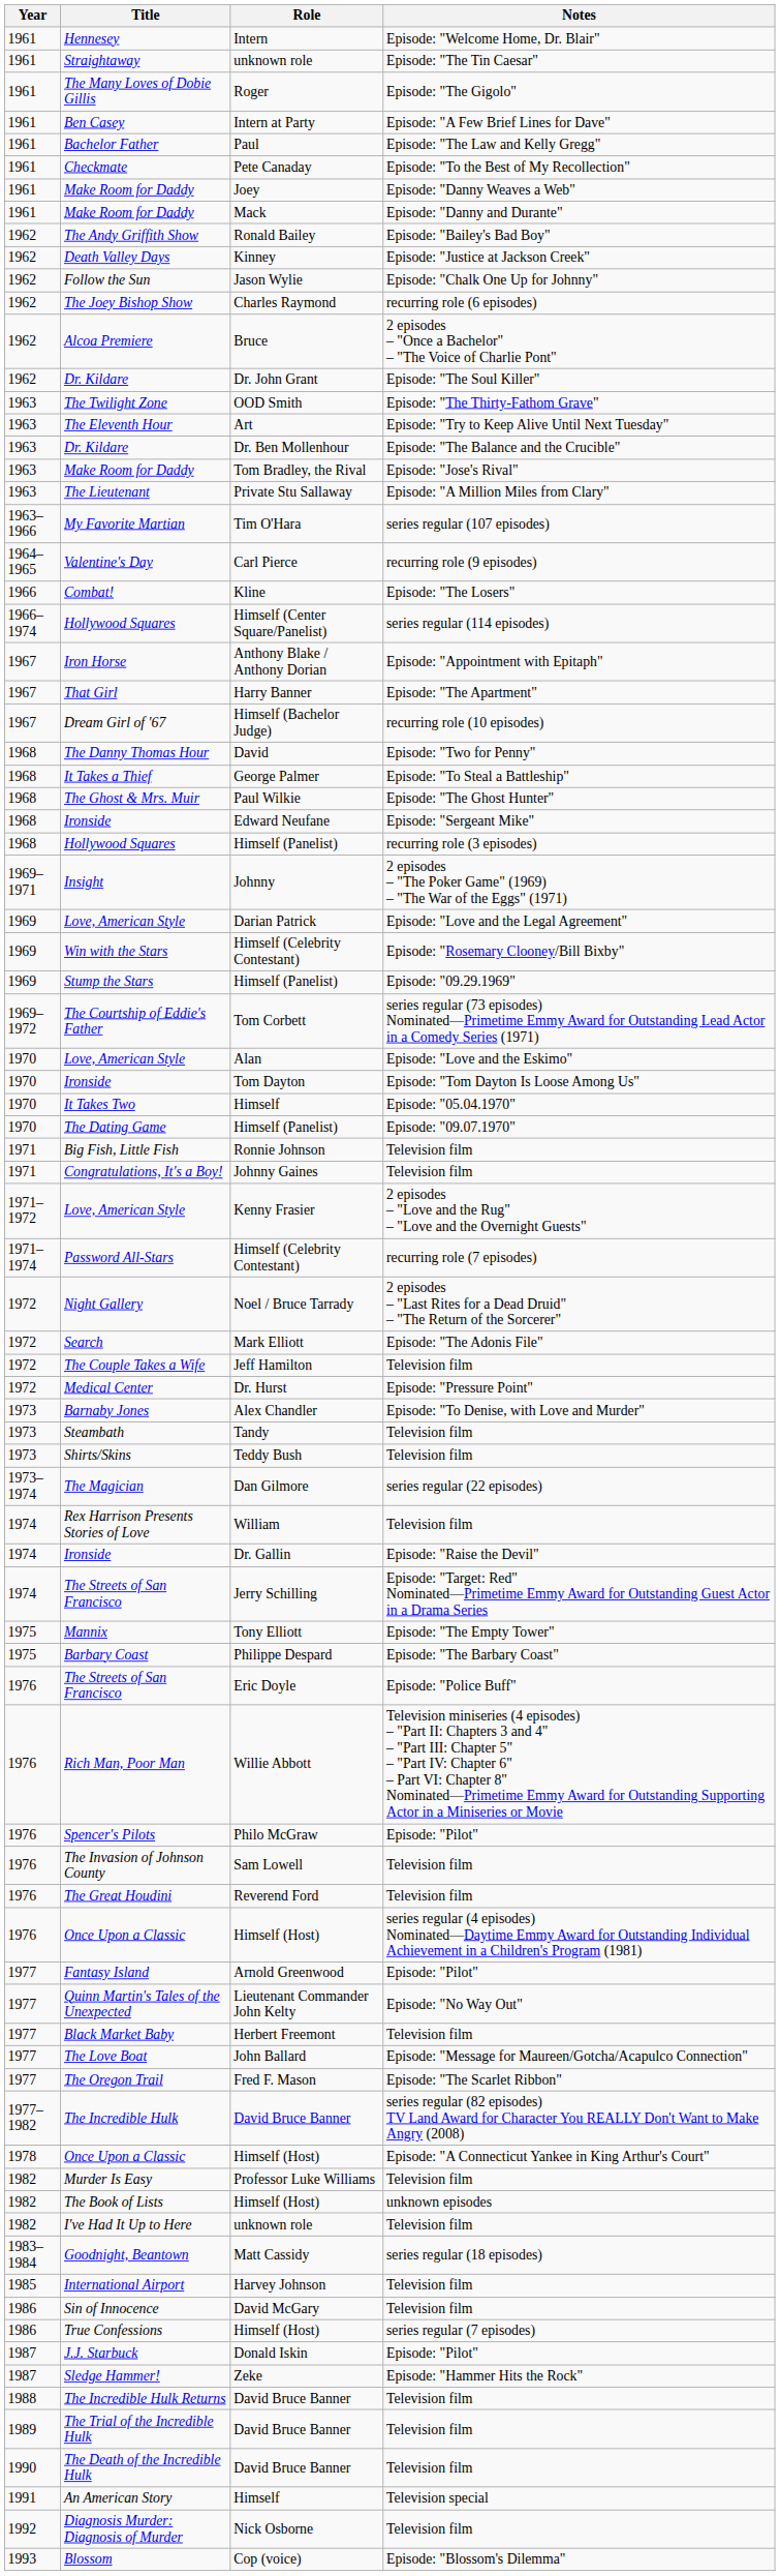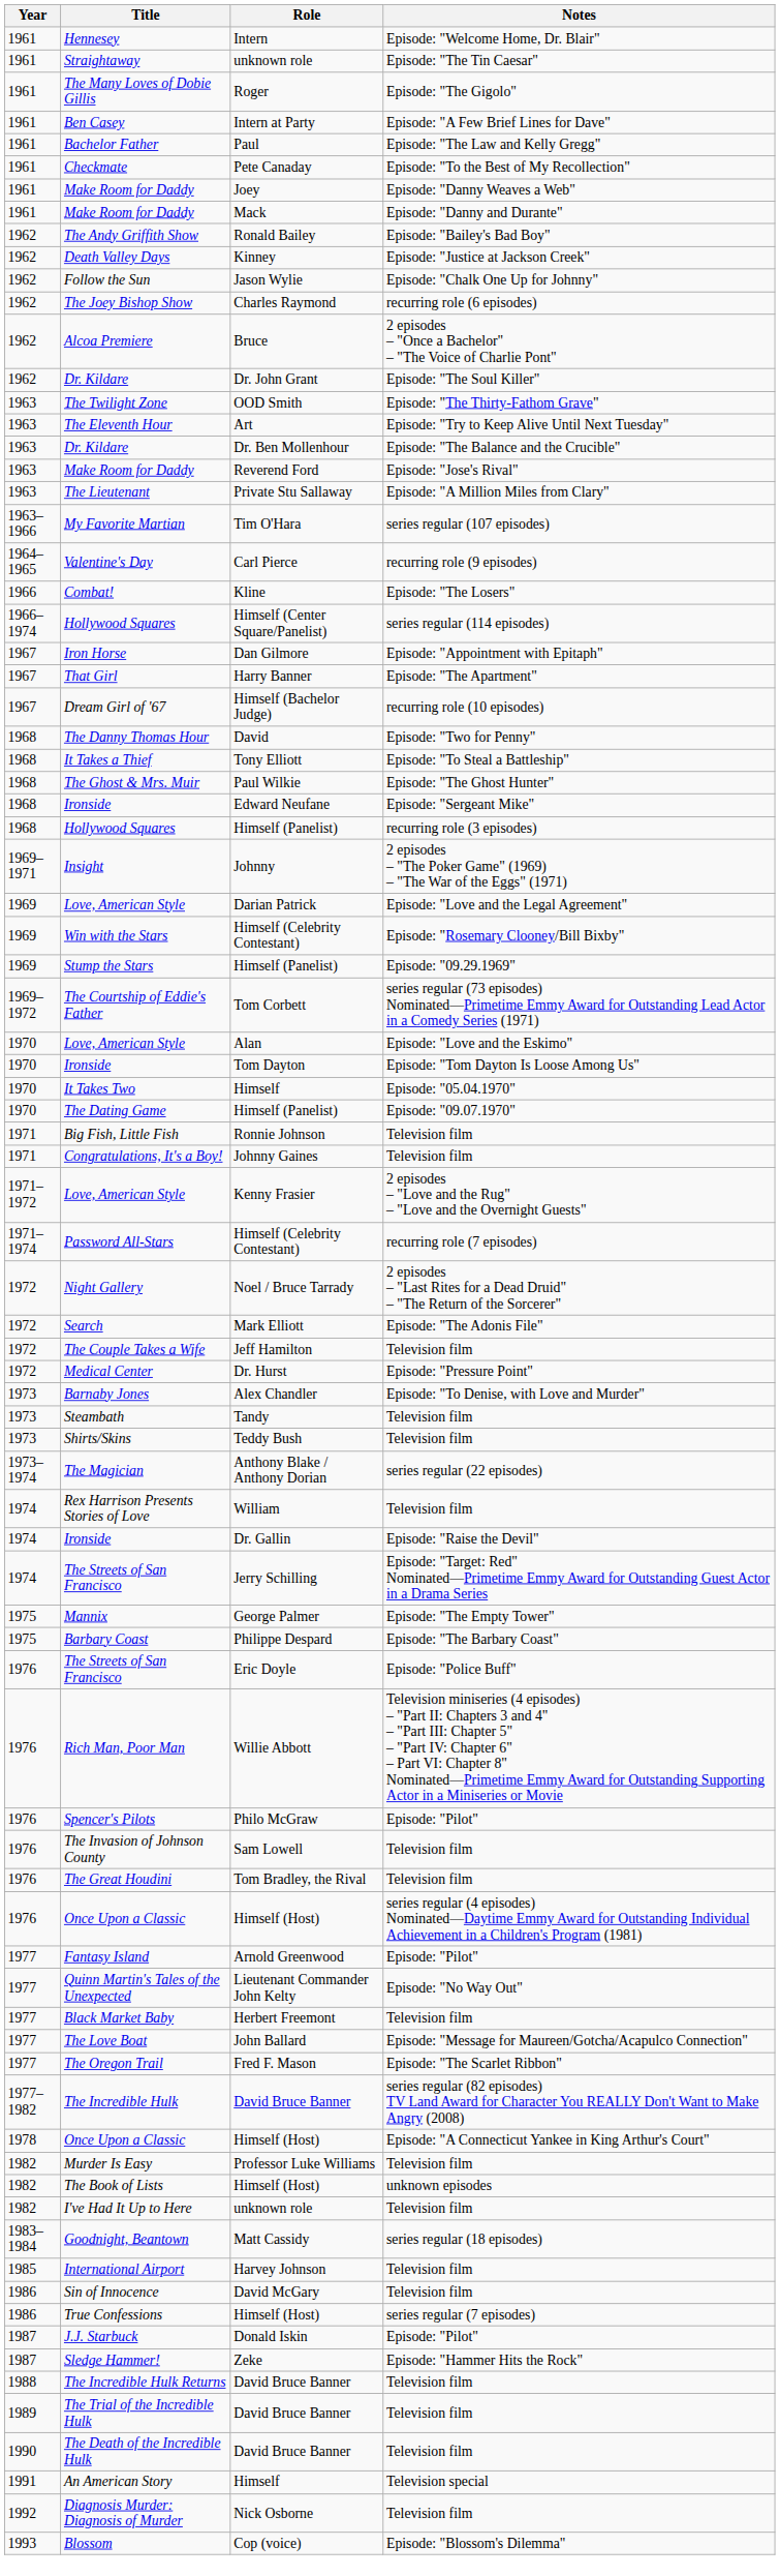 <table class="wikitable">
 <tr>
 <th>Year</th>
 <th>Title</th>
 <th>Role</th>
 <th>Notes</th>
 </tr>
 <tr>
 <td>1961</td>
 <td><em><a href='#'>Hennesey</a></em></td>
 <td>Intern</td>
 <td>Episode: "Welcome Home, Dr. Blair"</td>
 </tr>
 <tr>
 <td>1961</td>
 <td><em><a href='#'>Straightaway</a></em></td>
 <td>unknown role</td>
 <td>Episode: "The Tin Caesar"</td>
 </tr>
 <tr>
 <td>1961</td>
 <td><em><a href='#'>The Many Loves of Dobie Gillis</a></em></td>
 <td>Roger</td>
 <td>Episode: "The Gigolo"</td>
 </tr>
 <tr>
 <td>1961</td>
 <td><em><a href='#'>Ben Casey</a></em></td>
 <td>Intern at Party</td>
 <td>Episode: "A Few Brief Lines for Dave"</td>
 </tr>
 <tr>
 <td>1961</td>
 <td><em><a href='#'>Bachelor Father</a></em></td>
 <td>Paul</td>
 <td>Episode: "The Law and Kelly Gregg"</td>
 </tr>
 <tr>
 <td>1961</td>
 <td><em><a href='#'>Checkmate</a></em></td>
 <td>Pete Canaday</td>
 <td>Episode: "To the Best of My Recollection"</td>
 </tr>
 <tr>
 <td>1961</td>
 <td><em><a href='#'>Make Room for Daddy</a></em></td>
 <td>Joey</td>
 <td>Episode: "Danny Weaves a Web"</td>
 </tr>
 <tr>
 <td>1961</td>
 <td><em><a href='#'>Make Room for Daddy</a></em></td>
 <td>Mack</td>
 <td>Episode: "Danny and Durante"</td>
 </tr>
 <tr>
 <td>1962</td>
 <td><em><a href='#'>The Andy Griffith Show</a></em></td>
 <td>Ronald Bailey</td>
 <td>Episode: "Bailey's Bad Boy"</td>
 </tr>
 <tr>
 <td>1962</td>
 <td><em><a href='#'>Death Valley Days</a></em></td>
 <td>Kinney</td>
 <td>Episode: "Justice at Jackson Creek"</td>
 </tr>
 <tr>
 <td>1962</td>
 <td><em>Follow the Sun</em></td>
 <td>Jason Wylie</td>
 <td>Episode: "Chalk One Up for Johnny"</td>
 </tr>
 <tr>
 <td>1962</td>
 <td><em><a href='#'>The Joey Bishop Show</a></em></td>
 <td>Charles Raymond</td>
 <td>recurring role (6 episodes)</td>
 </tr>
 <tr>
 <td>1962</td>
 <td><em><a href='#'>Alcoa Premiere</a></em></td>
 <td>Bruce</td>
 <td>2 episodes<br>– "Once a Bachelor"<br>– "The Voice of Charlie Pont"</td>
 </tr>
 <tr>
 <td>1962</td>
 <td><em><a href='#'>Dr. Kildare</a></em></td>
 <td>Dr. John Grant</td>
 <td>Episode: "The Soul Killer"</td>
 </tr>
 <tr>
 <td>1963</td>
 <td><em><a href='#'>The Twilight Zone</a></em></td>
 <td>OOD Smith</td>
 <td>Episode: "<a href='#'>The Thirty-Fathom Grave</a>"</td>
 </tr>
 <tr>
 <td>1963</td>
 <td><em><a href='#'>The Eleventh Hour</a></em></td>
 <td>Art</td>
 <td>Episode: "Try to Keep Alive Until Next Tuesday"</td>
 </tr>
 <tr>
 <td>1963</td>
 <td><em><a href='#'>Dr. Kildare</a></em></td>
 <td>Dr. Ben Mollenhour</td>
 <td>Episode: "The Balance and the Crucible"</td>
 </tr>
 <tr>
 <td>1963</td>
 <td><em><a href='#'>Make Room for Daddy</a></em></td>
-<td>Tom Bradley, the Rival</td>
+<td>Reverend Ford</td>
 <td>Episode: "Jose's Rival"</td>
 </tr>
 <tr>
 <td>1963</td>
 <td><em><a href='#'>The Lieutenant</a></em></td>
 <td>Private Stu Sallaway</td>
 <td>Episode: "A Million Miles from Clary"</td>
 </tr>
 <tr>
 <td>1963–1966</td>
 <td><em><a href='#'>My Favorite Martian</a></em></td>
 <td>Tim O'Hara</td>
 <td>series regular (107 episodes)</td>
 </tr>
 <tr>
 <td>1964–1965</td>
 <td><em><a href='#'>Valentine's Day</a></em></td>
 <td>Carl Pierce</td>
 <td>recurring role (9 episodes)</td>
 </tr>
 <tr>
 <td>1966</td>
 <td><em><a href='#'>Combat!</a></em></td>
 <td>Kline</td>
 <td>Episode: "The Losers"</td>
 </tr>
 <tr>
 <td>1966–1974</td>
 <td><em><a href='#'>Hollywood Squares</a></em></td>
 <td>Himself (Center Square/Panelist)</td>
 <td>series regular (114 episodes)</td>
 </tr>
 <tr>
 <td>1967</td>
 <td><em><a href='#'>Iron Horse</a></em></td>
-<td>Anthony Blake / Anthony Dorian</td>
+<td>Dan Gilmore</td>
 <td>Episode: "Appointment with Epitaph"</td>
 </tr>
 <tr>
 <td>1967</td>
 <td><em><a href='#'>That Girl</a></em></td>
 <td>Harry Banner</td>
 <td>Episode: "The Apartment"</td>
 </tr>
 <tr>
 <td>1967</td>
 <td><em>Dream Girl of '67</em></td>
 <td>Himself (Bachelor Judge)</td>
 <td>recurring role (10 episodes)</td>
 </tr>
 <tr>
 <td>1968</td>
 <td><em><a href='#'>The Danny Thomas Hour</a></em></td>
 <td>David</td>
 <td>Episode: "Two for Penny"</td>
 </tr>
 <tr>
 <td>1968</td>
 <td><em><a href='#'>It Takes a Thief</a></em></td>
-<td>George Palmer</td>
+<td>Tony Elliott</td>
 <td>Episode: "To Steal a Battleship"</td>
 </tr>
 <tr>
 <td>1968</td>
 <td><em><a href='#'>The Ghost & Mrs. Muir</a></em></td>
 <td>Paul Wilkie</td>
 <td>Episode: "The Ghost Hunter"</td>
 </tr>
 <tr>
 <td>1968</td>
 <td><em><a href='#'>Ironside</a></em></td>
 <td>Edward Neufane</td>
 <td>Episode: "Sergeant Mike"</td>
 </tr>
 <tr>
 <td>1968</td>
 <td><em><a href='#'>Hollywood Squares</a></em></td>
 <td>Himself (Panelist)</td>
 <td>recurring role (3 episodes)</td>
 </tr>
 <tr>
 <td>1969–1971</td>
 <td><em><a href='#'>Insight</a></em></td>
 <td>Johnny</td>
 <td>2 episodes<br>– "The Poker Game" (1969)<br>– "The War of the Eggs" (1971)</td>
 </tr>
 <tr>
 <td>1969</td>
 <td><em><a href='#'>Love, American Style</a></em></td>
 <td>Darian Patrick</td>
 <td>Episode: "Love and the Legal Agreement"</td>
 </tr>
 <tr>
 <td>1969</td>
 <td><em><a href='#'>Win with the Stars</a></em></td>
 <td>Himself (Celebrity Contestant)</td>
 <td>Episode: "<a href='#'>Rosemary Clooney</a>/Bill Bixby"</td>
 </tr>
 <tr>
 <td>1969</td>
 <td><em><a href='#'>Stump the Stars</a></em></td>
 <td>Himself (Panelist)</td>
 <td>Episode: "09.29.1969"</td>
 </tr>
 <tr>
 <td>1969–1972</td>
 <td><em><a href='#'>The Courtship of Eddie's Father</a></em></td>
 <td>Tom Corbett</td>
 <td>series regular (73 episodes)<br>Nominated—<a href='#'>Primetime Emmy Award for Outstanding Lead Actor in a Comedy Series</a> (1971)</td>
 </tr>
 <tr>
 <td>1970</td>
 <td><em><a href='#'>Love, American Style</a></em></td>
 <td>Alan</td>
 <td>Episode: "Love and the Eskimo"</td>
 </tr>
 <tr>
 <td>1970</td>
 <td><em><a href='#'>Ironside</a></em></td>
 <td>Tom Dayton</td>
 <td>Episode: "Tom Dayton Is Loose Among Us"</td>
 </tr>
 <tr>
 <td>1970</td>
 <td><em><a href='#'>It Takes Two</a></em></td>
 <td>Himself</td>
 <td>Episode: "05.04.1970"</td>
 </tr>
 <tr>
 <td>1970</td>
 <td><em><a href='#'>The Dating Game</a></em></td>
 <td>Himself (Panelist)</td>
 <td>Episode: "09.07.1970"</td>
 </tr>
 <tr>
 <td>1971</td>
 <td><em>Big Fish, Little Fish</em></td>
 <td>Ronnie Johnson</td>
 <td>Television film</td>
 </tr>
 <tr>
 <td>1971</td>
 <td><em><a href='#'>Congratulations, It's a Boy!</a></em></td>
 <td>Johnny Gaines</td>
 <td>Television film</td>
 </tr>
 <tr>
 <td>1971–1972</td>
 <td><em><a href='#'>Love, American Style</a></em></td>
 <td>Kenny Frasier</td>
 <td>2 episodes<br>– "Love and the Rug"<br>– "Love and the Overnight Guests"</td>
 </tr>
 <tr>
 <td>1971–1974</td>
 <td><em><a href='#'>Password All-Stars</a></em></td>
 <td>Himself (Celebrity Contestant)</td>
 <td>recurring role (7 episodes)</td>
 </tr>
 <tr>
 <td>1972</td>
 <td><em><a href='#'>Night Gallery</a></em></td>
 <td>Noel / Bruce Tarrady</td>
 <td>2 episodes<br>– "Last Rites for a Dead Druid"<br>– "The Return of the Sorcerer"</td>
 </tr>
 <tr>
 <td>1972</td>
 <td><em><a href='#'>Search</a></em></td>
 <td>Mark Elliott</td>
 <td>Episode: "The Adonis File"</td>
 </tr>
 <tr>
 <td>1972</td>
 <td><em><a href='#'>The Couple Takes a Wife</a></em></td>
 <td>Jeff Hamilton</td>
 <td>Television film</td>
 </tr>
 <tr>
 <td>1972</td>
 <td><em><a href='#'>Medical Center</a></em></td>
 <td>Dr. Hurst</td>
 <td>Episode: "Pressure Point"</td>
 </tr>
 <tr>
 <td>1973</td>
 <td><em><a href='#'>Barnaby Jones</a></em></td>
 <td>Alex Chandler</td>
 <td>Episode: "To Denise, with Love and Murder"</td>
 </tr>
 <tr>
 <td>1973</td>
 <td><em>Steambath</em></td>
 <td>Tandy</td>
 <td>Television film</td>
 </tr>
 <tr>
 <td>1973</td>
 <td><em>Shirts/Skins</em></td>
 <td>Teddy Bush</td>
 <td>Television film</td>
 </tr>
 <tr>
 <td>1973–1974</td>
 <td><em><a href='#'>The Magician</a></em></td>
-<td>Dan Gilmore</td>
+<td>Anthony Blake / Anthony Dorian</td>
 <td>series regular (22 episodes)</td>
 </tr>
 <tr>
 <td>1974</td>
 <td><em>Rex Harrison Presents Stories of Love</em></td>
 <td>William</td>
 <td>Television film</td>
 </tr>
 <tr>
 <td>1974</td>
 <td><em><a href='#'>Ironside</a></em></td>
 <td>Dr. Gallin</td>
 <td>Episode: "Raise the Devil"</td>
 </tr>
 <tr>
 <td>1974</td>
 <td><em><a href='#'>The Streets of San Francisco</a></em></td>
 <td>Jerry Schilling</td>
 <td>Episode: "Target: Red"<br>Nominated—<a href='#'>Primetime Emmy Award for Outstanding Guest Actor in a Drama Series</a></td>
 </tr>
 <tr>
 <td>1975</td>
 <td><em><a href='#'>Mannix</a></em></td>
-<td>Tony Elliott</td>
+<td>George Palmer</td>
 <td>Episode: "The Empty Tower"</td>
 </tr>
 <tr>
 <td>1975</td>
 <td><em><a href='#'>Barbary Coast</a></em></td>
 <td>Philippe Despard</td>
 <td>Episode: "The Barbary Coast"</td>
 </tr>
 <tr>
 <td>1976</td>
 <td><em><a href='#'>The Streets of San Francisco</a></em></td>
 <td>Eric Doyle</td>
 <td>Episode: "Police Buff"</td>
 </tr>
 <tr>
 <td>1976</td>
 <td><em><a href='#'>Rich Man, Poor Man</a></em></td>
 <td>Willie Abbott</td>
 <td>Television miniseries (4 episodes)<br>– "Part II: Chapters 3 and 4"<br>– "Part III: Chapter 5"<br>– "Part IV: Chapter 6"<br>– Part VI: Chapter 8"<br>Nominated—<a href='#'>Primetime Emmy Award for Outstanding Supporting Actor in a Miniseries or Movie</a></td>
 </tr>
 <tr>
 <td>1976</td>
 <td><em><a href='#'>Spencer's Pilots</a></em></td>
 <td>Philo McGraw</td>
 <td>Episode: "Pilot"</td>
 </tr>
 <tr>
 <td>1976</td>
 <td><em>The Invasion of Johnson County</em></td>
 <td>Sam Lowell</td>
 <td>Television film</td>
 </tr>
 <tr>
 <td>1976</td>
 <td><em><a href='#'>The Great Houdini</a></em></td>
-<td>Reverend Ford</td>
+<td>Tom Bradley, the Rival</td>
 <td>Television film</td>
 </tr>
 <tr>
 <td>1976</td>
 <td><em><a href='#'>Once Upon a Classic</a></em></td>
 <td>Himself (Host)</td>
 <td>series regular (4 episodes)<br>Nominated—<a href='#'>Daytime Emmy Award for Outstanding Individual Achievement in a Children's Program</a> (1981)</td>
 </tr>
 <tr>
 <td>1977</td>
 <td><em><a href='#'>Fantasy Island</a></em></td>
 <td>Arnold Greenwood</td>
 <td>Episode: "Pilot"</td>
 </tr>
 <tr>
 <td>1977</td>
 <td><em><a href='#'>Quinn Martin's Tales of the Unexpected</a></em></td>
 <td>Lieutenant Commander John Kelty</td>
 <td>Episode: "No Way Out"</td>
 </tr>
 <tr>
 <td>1977</td>
 <td><em><a href='#'>Black Market Baby</a></em></td>
 <td>Herbert Freemont</td>
 <td>Television film</td>
 </tr>
 <tr>
 <td>1977</td>
 <td><em><a href='#'>The Love Boat</a></em></td>
 <td>John Ballard</td>
 <td>Episode: "Message for Maureen/Gotcha/Acapulco Connection"</td>
 </tr>
 <tr>
 <td>1977</td>
 <td><em><a href='#'>The Oregon Trail</a></em></td>
 <td>Fred F. Mason</td>
 <td>Episode: "The Scarlet Ribbon"</td>
 </tr>
 <tr>
 <td>1977–1982</td>
 <td><em><a href='#'>The Incredible Hulk</a></em></td>
 <td><a href='#'>David Bruce Banner</a></td>
 <td>series regular (82 episodes)<br><a href='#'>TV Land Award for Character You REALLY Don't Want to Make Angry</a> (2008)</td>
 </tr>
 <tr>
 <td>1978</td>
 <td><em><a href='#'>Once Upon a Classic</a></em></td>
 <td>Himself (Host)</td>
 <td>Episode: "A Connecticut Yankee in King Arthur's Court"</td>
 </tr>
 <tr>
 <td>1982</td>
 <td><em>Murder Is Easy</em></td>
 <td>Professor Luke Williams</td>
 <td>Television film</td>
 </tr>
 <tr>
 <td>1982</td>
 <td><em>The Book of Lists</em></td>
 <td>Himself (Host)</td>
 <td>unknown episodes</td>
 </tr>
 <tr>
 <td>1982</td>
 <td><em>I've Had It Up to Here</em></td>
 <td>unknown role</td>
 <td>Television film</td>
 </tr>
 <tr>
 <td>1983–1984</td>
 <td><em><a href='#'>Goodnight, Beantown</a></em></td>
 <td>Matt Cassidy</td>
 <td>series regular (18 episodes)</td>
 </tr>
 <tr>
 <td>1985</td>
 <td><em><a href='#'>International Airport</a></em></td>
 <td>Harvey Johnson</td>
 <td>Television film</td>
 </tr>
 <tr>
 <td>1986</td>
 <td><em>Sin of Innocence</em></td>
 <td>David McGary</td>
 <td>Television film</td>
 </tr>
 <tr>
 <td>1986</td>
 <td><em>True Confessions</em></td>
 <td>Himself (Host)</td>
 <td>series regular (7 episodes)</td>
 </tr>
 <tr>
 <td>1987</td>
 <td><em><a href='#'>J.J. Starbuck</a></em></td>
 <td>Donald Iskin</td>
 <td>Episode: "Pilot"</td>
 </tr>
 <tr>
 <td>1987</td>
 <td><em><a href='#'>Sledge Hammer!</a></em></td>
 <td>Zeke</td>
 <td>Episode: "Hammer Hits the Rock"</td>
 </tr>
 <tr>
 <td>1988</td>
 <td><em><a href='#'>The Incredible Hulk Returns</a></em></td>
 <td>David Bruce Banner</td>
 <td>Television film</td>
 </tr>
 <tr>
 <td>1989</td>
 <td><em><a href='#'>The Trial of the Incredible Hulk</a></em></td>
 <td>David Bruce Banner</td>
 <td>Television film</td>
 </tr>
 <tr>
 <td>1990</td>
 <td><em><a href='#'>The Death of the Incredible Hulk</a></em></td>
 <td>David Bruce Banner</td>
 <td>Television film</td>
 </tr>
 <tr>
 <td>1991</td>
 <td><em>An American Story</em></td>
 <td>Himself</td>
 <td>Television special</td>
 </tr>
 <tr>
 <td>1992</td>
 <td><em><a href='#'>Diagnosis Murder: Diagnosis of Murder</a></em></td>
 <td>Nick Osborne</td>
 <td>Television film</td>
 </tr>
 <tr>
 <td>1993</td>
 <td><em><a href='#'>Blossom</a></em></td>
 <td>Cop (voice)</td>
 <td>Episode: "Blossom's Dilemma"</td>
 </tr>
 </table>
